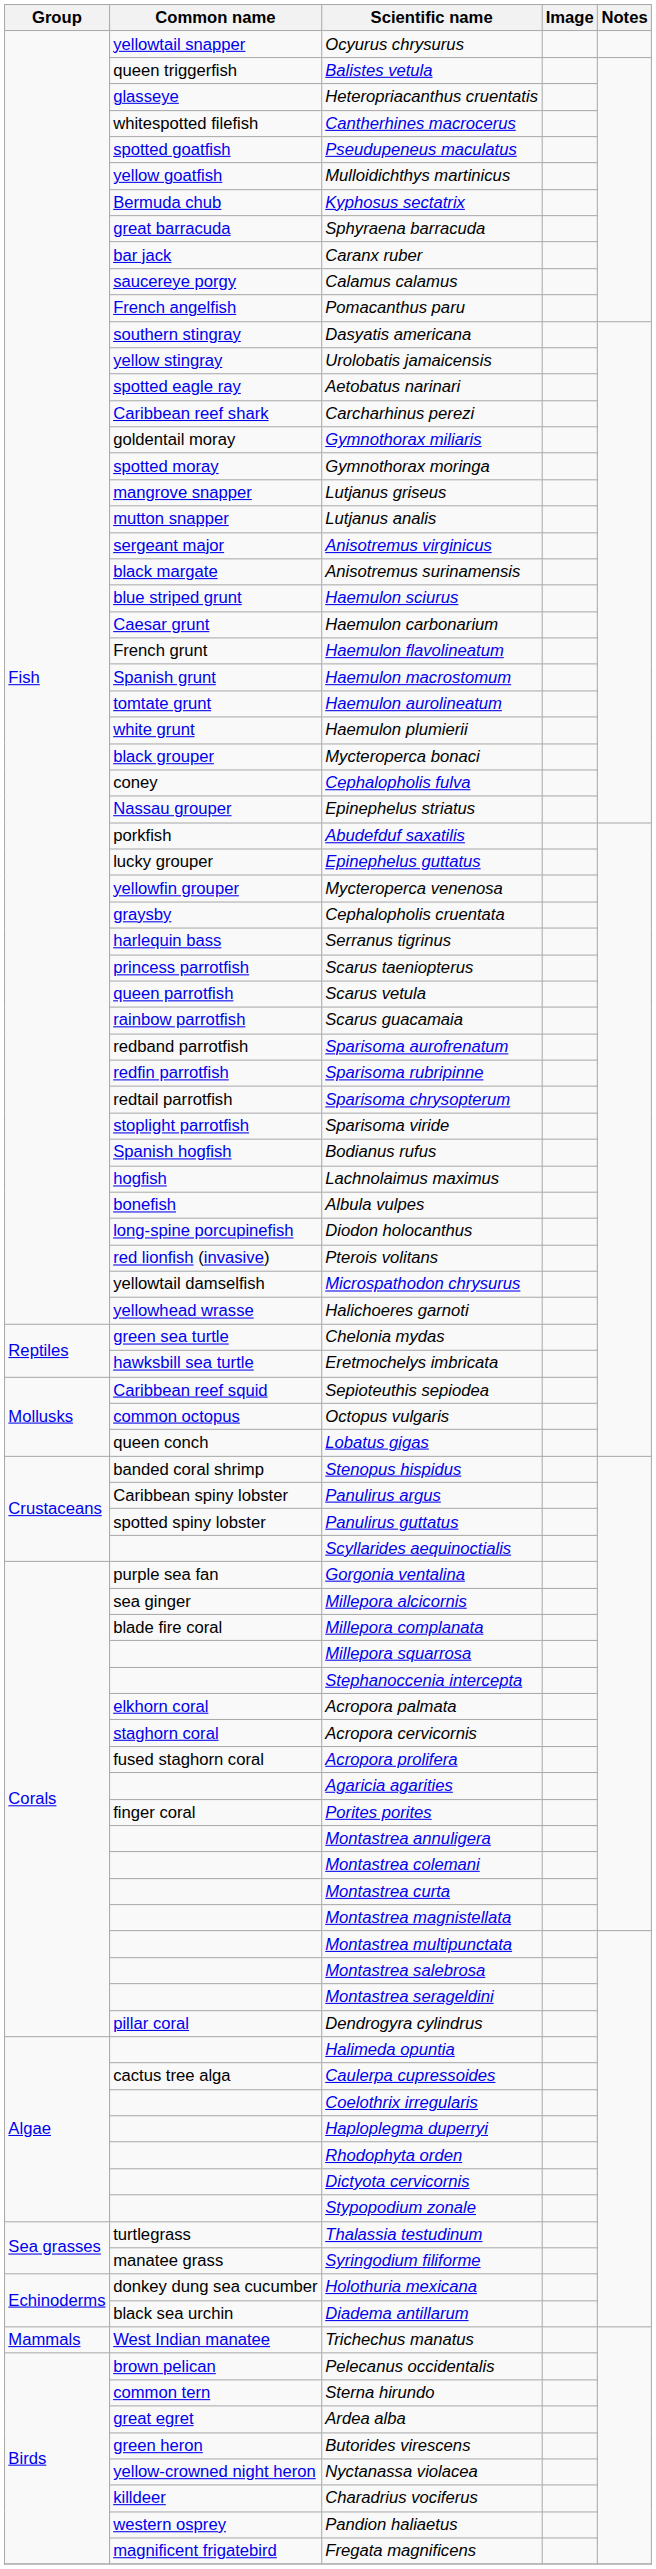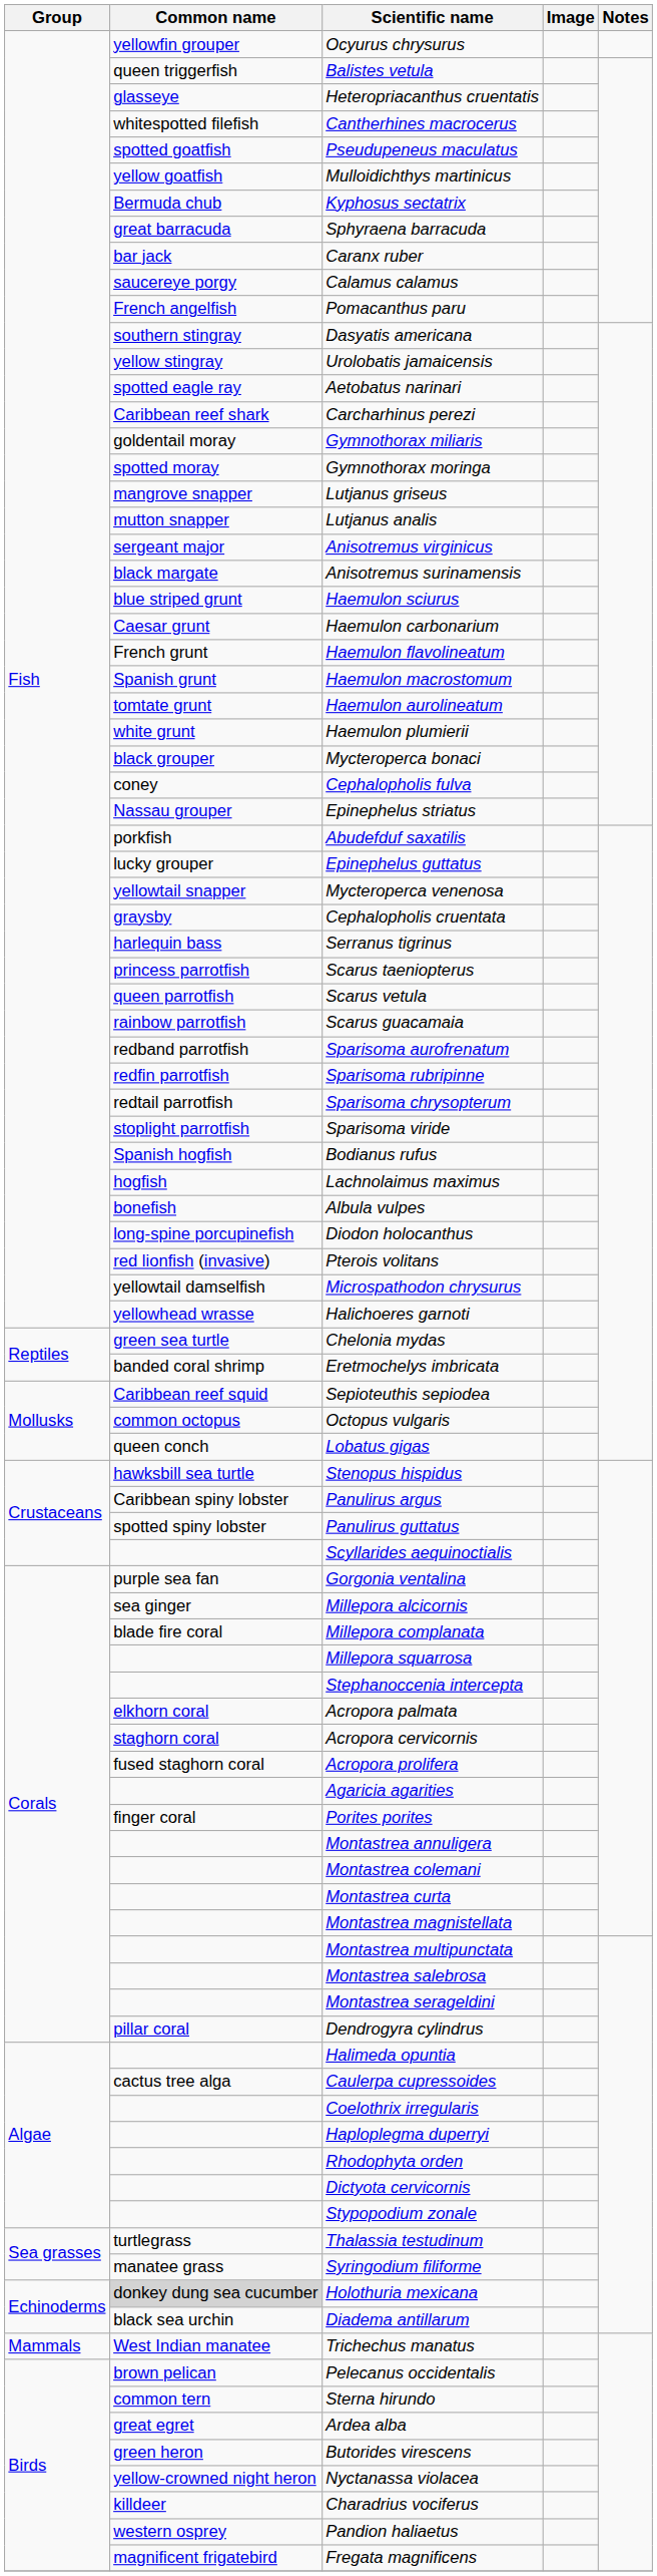 <table class="wikitable sortable">
 <tr>
 <th>Group</th>
 <th>Common name</th>
 <th>Scientific name</th>
 <th>Image</th>
 <th class=unsortable>Notes</th>
 </tr>
 <tr>
 <td rowspan=49><a href='#'>Fish</a></td>
-<td><a href='#'>yellowtail snapper</a></td>
+<td><a href='#'>yellowfin grouper</a></td>
 <td><em>Ocyurus chrysurus</em></td>
 <td></td>
 <td></td>
 </tr>
 <tr>
 <td>queen triggerfish</td>
 <td><em><a href='#'>Balistes vetula</a></em></td>
 <td></td>
 <td rowspan=10></td>
 </tr>
 <tr>
 <td><a href='#'>glasseye</a></td>
 <td><em>Heteropriacanthus cruentatis</em></td>
 <td></td>
 </tr>
 <tr>
 <td>whitespotted filefish</td>
 <td><em><a href='#'>Cantherhines macrocerus</a></em></td>
 <td></td>
 </tr>
 <tr>
 <td><a href='#'>spotted goatfish</a></td>
 <td><em><a href='#'>Pseudupeneus maculatus</a></em></td>
 <td></td>
 </tr>
 <tr>
 <td><a href='#'>yellow goatfish</a></td>
 <td><em>Mulloidichthys martinicus</em></td>
 <td></td>
 </tr>
 <tr>
 <td><a href='#'>Bermuda chub</a></td>
 <td><em><a href='#'>Kyphosus sectatrix</a></em></td>
 <td></td>
 </tr>
 <tr>
 <td><a href='#'>great barracuda</a></td>
 <td><em>Sphyraena barracuda</em></td>
 <td></td>
 </tr>
 <tr>
 <td><a href='#'>bar jack</a></td>
 <td><em>Caranx ruber</em></td>
 <td></td>
 </tr>
 <tr>
 <td><a href='#'>saucereye porgy</a></td>
 <td><em>Calamus calamus</em></td>
 <td></td>
 </tr>
 <tr>
 <td><a href='#'>French angelfish</a></td>
 <td><em>Pomacanthus paru</em></td>
 <td></td>
 </tr>
 <tr>
 <td><a href='#'>southern stingray</a></td>
 <td><em>Dasyatis americana</em></td>
 <td></td>
 <td rowspan=19></td>
 </tr>
 <tr>
 <td><a href='#'>yellow stingray</a></td>
 <td><em>Urolobatis jamaicensis</em></td>
 <td></td>
 </tr>
 <tr>
 <td><a href='#'>spotted eagle ray</a></td>
 <td><em>Aetobatus narinari</em></td>
 <td></td>
 </tr>
 <tr>
 <td><a href='#'>Caribbean reef shark</a></td>
 <td><em>Carcharhinus perezi</em></td>
 <td></td>
 </tr>
 <tr>
 <td>goldentail moray</td>
 <td><em><a href='#'>Gymnothorax miliaris</a></em></td>
 <td></td>
 </tr>
 <tr>
 <td><a href='#'>spotted moray</a></td>
 <td><em>Gymnothorax moringa</em></td>
 <td></td>
 </tr>
 <tr>
 <td><a href='#'>mangrove snapper</a></td>
 <td><em>Lutjanus griseus</em></td>
 <td></td>
 </tr>
 <tr>
 <td><a href='#'>mutton snapper</a></td>
 <td><em>Lutjanus analis</em></td>
 <td></td>
 </tr>
 <tr>
 <td><a href='#'>sergeant major</a></td>
 <td><em><a href='#'>Anisotremus virginicus</a></em></td>
 <td></td>
 </tr>
 <tr>
 <td><a href='#'>black margate</a></td>
 <td><em>Anisotremus surinamensis</em></td>
 <td></td>
 </tr>
 <tr>
 <td><a href='#'>blue striped grunt</a></td>
 <td><em><a href='#'>Haemulon sciurus</a></em></td>
 <td></td>
 </tr>
 <tr>
 <td><a href='#'>Caesar grunt</a></td>
 <td><em>Haemulon carbonarium</em></td>
 <td></td>
 </tr>
 <tr>
 <td>French grunt</td>
 <td><em><a href='#'>Haemulon flavolineatum</a></em></td>
 <td></td>
 </tr>
 <tr>
 <td><a href='#'>Spanish grunt</a></td>
 <td><em><a href='#'>Haemulon macrostomum</a></em></td>
 <td></td>
 </tr>
 <tr>
 <td><a href='#'>tomtate grunt</a></td>
 <td><em><a href='#'>Haemulon aurolineatum</a></em></td>
 <td></td>
 </tr>
 <tr>
 <td><a href='#'>white grunt</a></td>
 <td><em>Haemulon plumierii</em></td>
 <td></td>
 </tr>
 <tr>
 <td><a href='#'>black grouper</a></td>
 <td><em>Mycteroperca bonaci</em></td>
 <td></td>
 </tr>
 <tr>
 <td>coney</td>
 <td><em><a href='#'>Cephalopholis fulva</a></em></td>
 <td></td>
 </tr>
 <tr>
 <td><a href='#'>Nassau grouper</a></td>
 <td><em>Epinephelus striatus</em></td>
 </tr>
 <tr>
 <td>porkfish</td>
 <td><em><a href='#'>Abudefduf saxatilis</a></em></td>
 <td></td>
 <td rowspan=24></td>
 </tr>
 <tr>
 <td>lucky grouper</td>
 <td><em><a href='#'>Epinephelus guttatus</a></em></td>
 <td></td>
 </tr>
 <tr>
-<td><a href='#'>yellowfin grouper</a></td>
+<td><a href='#'>yellowtail snapper</a></td>
 <td><em>Mycteroperca venenosa</em></td>
 <td></td>
 </tr>
 <tr>
 <td><a href='#'>graysby</a></td>
 <td><em>Cephalopholis cruentata</em></td>
 <td></td>
 </tr>
 <tr>
 <td><a href='#'>harlequin bass</a></td>
 <td><em>Serranus tigrinus</em></td>
 <td></td>
 </tr>
 <tr>
 <td><a href='#'>princess parrotfish</a></td>
 <td><em>Scarus taeniopterus</em></td>
 <td></td>
 </tr>
 <tr>
 <td><a href='#'>queen parrotfish</a></td>
 <td><em>Scarus vetula</em></td>
 <td></td>
 </tr>
 <tr>
 <td><a href='#'>rainbow parrotfish</a></td>
 <td><em>Scarus guacamaia</em></td>
 <td></td>
 </tr>
 <tr>
 <td>redband parrotfish</td>
 <td><em><a href='#'>Sparisoma aurofrenatum</a></em></td>
 <td></td>
 </tr>
 <tr>
 <td><a href='#'>redfin parrotfish</a></td>
 <td><em><a href='#'>Sparisoma rubripinne</a></em></td>
 <td></td>
 </tr>
 <tr>
 <td>redtail parrotfish</td>
 <td><em><a href='#'>Sparisoma chrysopterum</a></em></td>
 <td></td>
 </tr>
 <tr>
 <td><a href='#'>stoplight parrotfish</a></td>
 <td><em>Sparisoma viride</em></td>
 <td></td>
 </tr>
 <tr>
 <td><a href='#'>Spanish hogfish</a></td>
 <td><em>Bodianus rufus</em></td>
 <td></td>
 </tr>
 <tr>
 <td><a href='#'>hogfish</a></td>
 <td><em>Lachnolaimus maximus</em></td>
 <td></td>
 </tr>
 <tr>
 <td><a href='#'>bonefish</a></td>
 <td><em>Albula vulpes</em></td>
 <td></td>
 </tr>
 <tr>
 <td><a href='#'>long-spine porcupinefish</a></td>
 <td><em>Diodon holocanthus</em></td>
 <td></td>
 </tr>
 <tr>
 <td><a href='#'>red lionfish</a> (<a href='#'>invasive</a>)</td>
 <td><em>Pterois volitans</em></td>
 <td></td>
 </tr>
 <tr>
 <td>yellowtail damselfish</td>
 <td><em><a href='#'>Microspathodon chrysurus</a></em></td>
 <td></td>
 </tr>
 <tr>
 <td><a href='#'>yellowhead wrasse</a></td>
 <td><em>Halichoeres garnoti</em></td>
 <td></td>
 </tr>
 <tr>
 <td rowspan=2><a href='#'>Reptiles</a></td>
 <td><a href='#'>green sea turtle</a></td>
 <td><em>Chelonia mydas</em></td>
 <td></td>
 </tr>
 <tr>
-<td><a href='#'>hawksbill sea turtle</a></td>
+<td>banded coral shrimp</td>
 <td><em>Eretmochelys imbricata</em></td>
 <td></td>
 </tr>
 <tr>
 <td rowspan=3><a href='#'>Mollusks</a></td>
 <td><a href='#'>Caribbean reef squid</a></td>
 <td><em>Sepioteuthis sepiodea</em></td>
 <td></td>
 </tr>
 <tr>
 <td><a href='#'>common octopus</a></td>
 <td><em>Octopus vulgaris</em></td>
 <td></td>
 </tr>
 <tr>
 <td>queen conch</td>
 <td><em><a href='#'>Lobatus gigas</a></em></td>
 <td></td>
 </tr>
 <tr>
 <td rowspan=4><a href='#'>Crustaceans</a></td>
-<td>banded coral shrimp</td>
+<td><a href='#'>hawksbill sea turtle</a></td>
 <td><em><a href='#'>Stenopus hispidus</a></em></td>
 <td></td>
 <td rowspan=18></td>
 </tr>
 <tr>
 <td>Caribbean spiny lobster</td>
 <td><em><a href='#'>Panulirus argus</a></em></td>
 <td></td>
 </tr>
 <tr>
 <td>spotted spiny lobster</td>
 <td><em><a href='#'>Panulirus guttatus</a></em></td>
 <td></td>
 </tr>
 <tr>
 <td></td>
 <td><em><a href='#'>Scyllarides aequinoctialis</a></em></td>
 <td></td>
 </tr>
 <tr>
 <td rowspan=18><a href='#'>Corals</a></td>
 <td>purple sea fan</td>
 <td><em><a href='#'>Gorgonia ventalina</a></em></td>
 <td></td>
 </tr>
 <tr>
 <td>sea ginger</td>
 <td><em><a href='#'>Millepora alcicornis</a></em></td>
 <td></td>
 </tr>
 <tr>
 <td>blade fire coral</td>
 <td><em><a href='#'>Millepora complanata</a></em></td>
 <td></td>
 </tr>
 <tr>
 <td></td>
 <td><em><a href='#'>Millepora squarrosa</a></em></td>
 <td></td>
 </tr>
 <tr>
 <td></td>
 <td><em><a href='#'>Stephanoccenia intercepta</a></em></td>
 <td></td>
 </tr>
 <tr>
 <td><a href='#'>elkhorn coral</a></td>
 <td><em>Acropora palmata</em></td>
 <td></td>
 </tr>
 <tr>
 <td><a href='#'>staghorn coral</a></td>
 <td><em>Acropora cervicornis</em></td>
 <td></td>
 </tr>
 <tr>
 <td>fused staghorn coral</td>
 <td><em><a href='#'>Acropora prolifera</a></em></td>
 <td></td>
 </tr>
 <tr>
 <td></td>
 <td><em><a href='#'>Agaricia agarities</a></em></td>
 <td></td>
 </tr>
 <tr>
 <td>finger coral</td>
 <td><em><a href='#'>Porites porites</a></em></td>
 <td></td>
 </tr>
 <tr>
 <td></td>
 <td><em><a href='#'>Montastrea annuligera</a></em></td>
 <td></td>
 </tr>
 <tr>
 <td></td>
 <td><em><a href='#'>Montastrea colemani</a></em></td>
 <td></td>
 </tr>
 <tr>
 <td></td>
 <td><em><a href='#'>Montastrea curta</a></em></td>
 <td></td>
 </tr>
 <tr>
 <td></td>
 <td><em><a href='#'>Montastrea magnistellata</a></em></td>
 <td></td>
 </tr>
 <tr>
 <td></td>
 <td><em><a href='#'>Montastrea multipunctata</a></em></td>
 <td></td>
 <td rowspan=15></td>
 </tr>
 <tr>
 <td></td>
 <td><em><a href='#'>Montastrea salebrosa</a></em></td>
 <td></td>
 </tr>
 <tr>
 <td></td>
 <td><em><a href='#'>Montastrea serageldini</a></em></td>
 <td></td>
 </tr>
 <tr>
 <td><a href='#'>pillar coral</a></td>
 <td><em>Dendrogyra cylindrus</em></td>
 <td></td>
 </tr>
 <tr>
 <td rowspan=7><a href='#'>Algae</a></td>
 <td></td>
 <td><em><a href='#'>Halimeda opuntia</a></em></td>
 <td></td>
 </tr>
 <tr>
 <td>cactus tree alga</td>
 <td><em><a href='#'>Caulerpa cupressoides</a></em></td>
 <td></td>
 </tr>
 <tr>
 <td></td>
 <td><em><a href='#'>Coelothrix irregularis</a></em></td>
 <td></td>
 </tr>
 <tr>
 <td></td>
 <td><em><a href='#'>Haploplegma duperryi</a></em></td>
 <td></td>
 </tr>
 <tr>
 <td></td>
 <td><em><a href='#'>Rhodophyta orden</a></em></td>
 <td></td>
 </tr>
 <tr>
 <td></td>
 <td><em><a href='#'>Dictyota cervicornis</a></em></td>
 <td></td>
 </tr>
 <tr>
 <td></td>
 <td><em><a href='#'>Stypopodium zonale</a></em></td>
 </tr>
 <tr>
 <td rowspan=2><a href='#'>Sea grasses</a></td>
 <td>turtlegrass</td>
 <td><em><a href='#'>Thalassia testudinum</a></em></td>
 <td></td>
 </tr>
 <tr>
 <td>manatee grass</td>
 <td><em><a href='#'>Syringodium filiforme</a></em></td>
 <td></td>
 </tr>
 <tr>
 <td rowspan=2><a href='#'>Echinoderms</a></td>
-<td>donkey dung sea cucumber</td>
+<td style="background: lightgrey;">donkey dung sea cucumber</td>
 <td><em><a href='#'>Holothuria mexicana</a></em></td>
 <td></td>
 </tr>
 <tr>
 <td>black sea urchin</td>
 <td><em><a href='#'>Diadema antillarum</a></em></td>
 <td></td>
 </tr>
 <tr>
 <td><a href='#'>Mammals</a></td>
 <td><a href='#'>West Indian manatee</a></td>
 <td><em>Trichechus manatus</em></td>
 <td></td>
 <td rowspan=9></td>
 </tr>
 <tr>
 <td rowspan=8><a href='#'>Birds</a></td>
 <td><a href='#'>brown pelican</a></td>
 <td><em>Pelecanus occidentalis</em></td>
 <td></td>
 </tr>
 <tr>
 <td><a href='#'>common tern</a></td>
 <td><em>Sterna hirundo</em></td>
 <td></td>
 </tr>
 <tr>
 <td><a href='#'>great egret</a></td>
 <td><em>Ardea alba</em></td>
 <td></td>
 </tr>
 <tr>
 <td><a href='#'>green heron</a></td>
 <td><em>Butorides virescens</em></td>
 <td></td>
 </tr>
 <tr>
 <td><a href='#'>yellow-crowned night heron</a></td>
 <td><em>Nyctanassa violacea</em></td>
 <td></td>
 </tr>
 <tr>
 <td><a href='#'>killdeer</a></td>
 <td><em>Charadrius vociferus</em></td>
 <td></td>
 </tr>
 <tr>
 <td><a href='#'>western osprey</a></td>
 <td><em>Pandion haliaetus</em></td>
 <td></td>
 </tr>
 <tr>
 <td><a href='#'>magnificent frigatebird</a></td>
 <td><em>Fregata magnificens</em></td>
 <td></td>
 </tr>
 <tr>
 </tr>
 </table>
